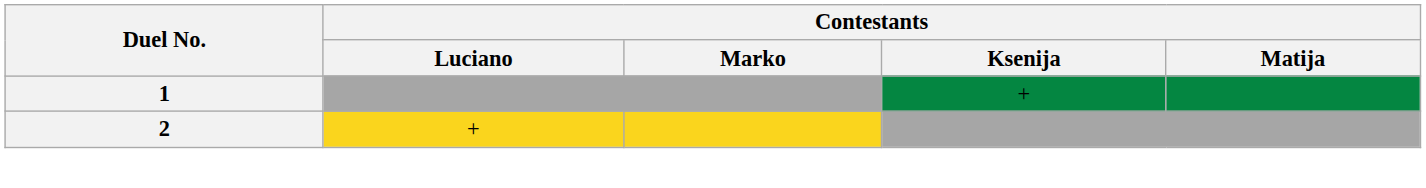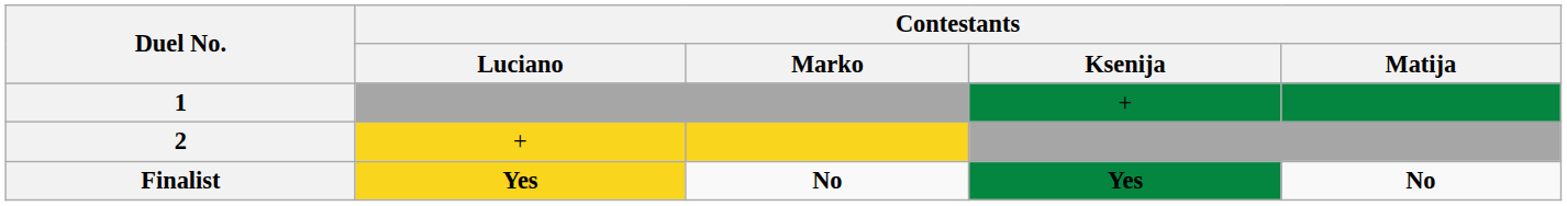 <table class="wikitable" style="margin:auto; text-align:center; width:80%">
 <tr>
 <th rowspan="2">Duel No.</th>
 <th colspan="4">Contestants</th>
 </tr>
 <tr>
 <th>Luciano</th>
 <th>Marko</th>
 <th>Ksenija</th>
 <th>Matija</th>
 </tr>
 <tr>
 <th>1</th>
 <td colspan="2" style="background-color: rgb(166, 166, 166) "></td>
 <td align="center" bgcolor="#048641"><span>+</span></td>
 <td align="center" bgcolor="#048641"><span></span></td>
 </tr>
 <tr>
 <th>2</th>
 <td align="center" bgcolor="#FAD51D">+</td>
 <td align="center" bgcolor="#FAD51D"></td>
 <td colspan="2" style="background-color: rgb(166, 166, 166) "></td>
 </tr>
+<tr>
+<th>Finalist</th>
+<td align="center" bgcolor="#FAD51D"><strong>Yes</strong></td>
+<td align="center"><strong>No</strong></td>
+<td align="center" bgcolor="#048641"><span><strong>Yes</strong></span></td>
+<td align="center"><strong>No</strong></td>
+</tr>
 </table>
